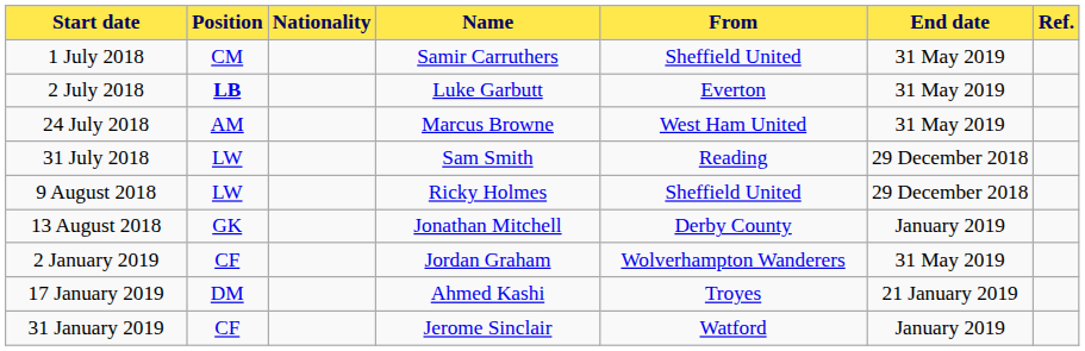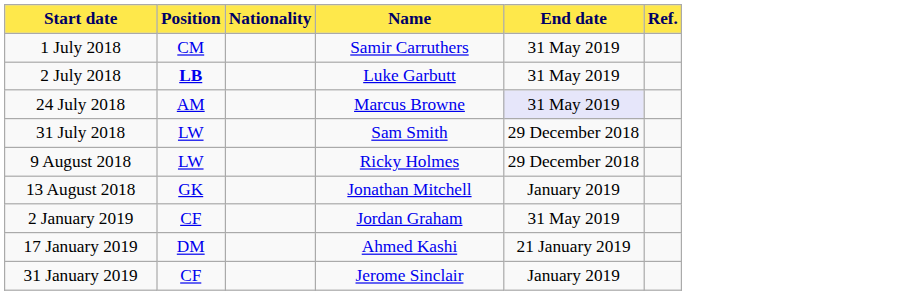 <table class="wikitable"  style="text-align:center; font-size:90%; ">
 <tr>
 <th style="background:#FEE84B; color:#000066; width:120px;">Start date</th>
 <th style="background:#FEE84B; color:#000066; width:50px;">Position</th>
 <th style="background:#FEE84B; color:#000066; width:50px;">Nationality</th>
 <th style="background:#FEE84B; color:#000066; width:150px;">Name</th>
-<th style="background:#FEE84B; color:#000066; width:180px;">From</th>
 <th style="background:#FEE84B; color:#000066; width:110px;">End date</th>
 <th style="background:#FEE84B; color:#000066; width:25px;">Ref.</th>
 </tr>
 <tr>
 <td>1 July 2018</td>
 <td><a href='#'>CM</a></td>
 <td></td>
 <td><a href='#'>Samir Carruthers</a></td>
-<td><a href='#'>Sheffield United</a></td>
 <td>31 May 2019</td>
 <td></td>
 </tr>
 <tr>
 <td>2 July 2018</td>
 <td><strong><a href='#'>LB</a></strong></td>
 <td></td>
 <td><a href='#'>Luke Garbutt</a></td>
-<td><a href='#'>Everton</a></td>
 <td>31 May 2019</td>
 <td></td>
 </tr>
 <tr>
 <td>24 July 2018</td>
 <td><a href='#'>AM</a></td>
 <td></td>
 <td><a href='#'>Marcus Browne</a></td>
-<td><a href='#'>West Ham United</a></td>
-<td>31 May 2019</td>
+<td style="background: lavender;">31 May 2019</td>
 <td></td>
 </tr>
 <tr>
 <td>31 July 2018</td>
 <td><a href='#'>LW</a></td>
 <td></td>
 <td><a href='#'>Sam Smith</a></td>
-<td><a href='#'>Reading</a></td>
 <td>29 December 2018</td>
 <td></td>
 </tr>
 <tr>
 <td>9 August 2018</td>
 <td><a href='#'>LW</a></td>
 <td></td>
 <td><a href='#'>Ricky Holmes</a></td>
-<td><a href='#'>Sheffield United</a></td>
 <td>29 December 2018</td>
 <td></td>
 </tr>
 <tr>
 <td>13 August 2018</td>
 <td><a href='#'>GK</a></td>
 <td></td>
 <td><a href='#'>Jonathan Mitchell</a></td>
-<td><a href='#'>Derby County</a></td>
 <td>January 2019</td>
 <td></td>
 </tr>
 <tr>
 <td>2 January 2019</td>
 <td><a href='#'>CF</a></td>
 <td></td>
 <td><a href='#'>Jordan Graham</a></td>
-<td><a href='#'>Wolverhampton Wanderers</a></td>
 <td>31 May 2019</td>
 <td></td>
 </tr>
 <tr>
 <td>17 January 2019</td>
 <td><a href='#'>DM</a></td>
 <td></td>
 <td><a href='#'>Ahmed Kashi</a></td>
-<td> <a href='#'>Troyes</a></td>
 <td>21 January 2019</td>
 <td></td>
 </tr>
 <tr>
 <td>31 January 2019</td>
 <td><a href='#'>CF</a></td>
 <td></td>
 <td><a href='#'>Jerome Sinclair</a></td>
-<td><a href='#'>Watford</a></td>
 <td>January 2019</td>
 <td></td>
 </tr>
 </table>
